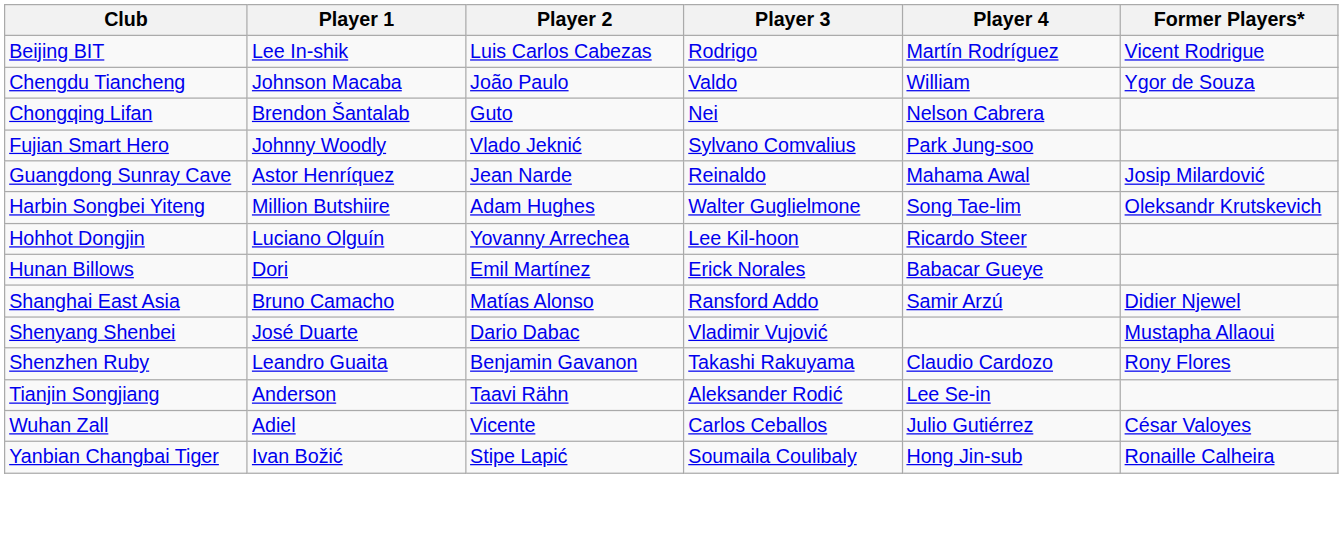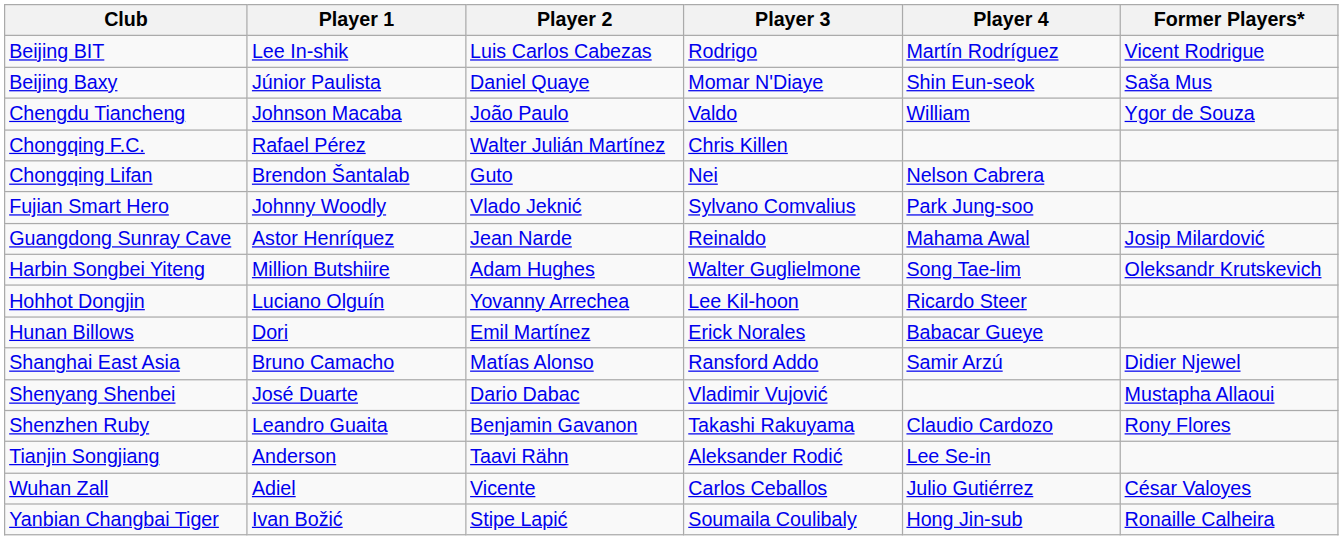 <table class="wikitable" border="1">
 <tr>
 <th width="190">Club</th>
 <th width="170">Player 1</th>
 <th width="170">Player 2</th>
 <th width="170">Player 3</th>
 <th width="170">Player 4</th>
 <th width="170">Former Players*</th>
 </tr>
 <tr>
 <td><a href='#'>Beijing BIT</a></td>
 <td> <a href='#'>Lee In-shik</a></td>
 <td> <a href='#'>Luis Carlos Cabezas</a></td>
 <td> <a href='#'>Rodrigo</a></td>
 <td> <a href='#'>Martín Rodríguez</a></td>
 <td> <a href='#'>Vicent Rodrigue</a></td>
 </tr>
 <tr>
+<td><a href='#'>Beijing Baxy</a></td>
+<td> <a href='#'>Júnior Paulista</a></td>
+<td> <a href='#'>Daniel Quaye</a></td>
+<td> <a href='#'>Momar N'Diaye</a></td>
+<td> <a href='#'>Shin Eun-seok</a></td>
+<td> <a href='#'>Saša Mus</a></td>
+</tr>
+<tr>
 <td><a href='#'>Chengdu Tiancheng</a></td>
 <td> <a href='#'>Johnson Macaba</a></td>
 <td> <a href='#'>João Paulo</a></td>
 <td> <a href='#'>Valdo</a></td>
 <td> <a href='#'>William</a></td>
 <td> <a href='#'>Ygor de Souza</a></td>
+</tr>
+<tr>
+<td><a href='#'>Chongqing F.C.</a></td>
+<td> <a href='#'>Rafael Pérez</a></td>
+<td> <a href='#'>Walter Julián Martínez</a></td>
+<td> <a href='#'>Chris Killen</a></td>
+<td></td>
+<td></td>
 </tr>
 <tr>
 <td><a href='#'>Chongqing Lifan</a></td>
 <td> <a href='#'>Brendon Šantalab</a></td>
 <td> <a href='#'>Guto</a></td>
 <td> <a href='#'>Nei</a></td>
 <td> <a href='#'>Nelson Cabrera</a></td>
 <td></td>
 </tr>
 <tr>
 <td><a href='#'>Fujian Smart Hero</a></td>
 <td> <a href='#'>Johnny Woodly</a></td>
 <td> <a href='#'>Vlado Jeknić</a></td>
 <td> <a href='#'>Sylvano Comvalius</a></td>
 <td> <a href='#'>Park Jung-soo</a></td>
 <td></td>
 </tr>
 <tr>
 <td><a href='#'>Guangdong Sunray Cave</a></td>
 <td> <a href='#'>Astor Henríquez</a></td>
 <td> <a href='#'>Jean Narde</a></td>
 <td> <a href='#'>Reinaldo</a></td>
 <td> <a href='#'>Mahama Awal</a></td>
 <td> <a href='#'>Josip Milardović</a></td>
 </tr>
 <tr>
 <td><a href='#'>Harbin Songbei Yiteng</a></td>
 <td> <a href='#'>Million Butshiire</a></td>
 <td> <a href='#'>Adam Hughes</a></td>
 <td> <a href='#'>Walter Guglielmone</a></td>
 <td> <a href='#'>Song Tae-lim</a></td>
 <td> <a href='#'>Oleksandr Krutskevich</a></td>
 </tr>
 <tr>
 <td><a href='#'>Hohhot Dongjin</a></td>
 <td> <a href='#'>Luciano Olguín</a></td>
 <td> <a href='#'>Yovanny Arrechea</a></td>
 <td> <a href='#'>Lee Kil-hoon</a></td>
 <td> <a href='#'>Ricardo Steer</a></td>
 <td></td>
 </tr>
 <tr>
 <td><a href='#'>Hunan Billows</a></td>
 <td> <a href='#'>Dori</a></td>
 <td> <a href='#'>Emil Martínez</a></td>
 <td> <a href='#'>Erick Norales</a></td>
 <td> <a href='#'>Babacar Gueye</a></td>
 <td></td>
 </tr>
 <tr>
 <td><a href='#'>Shanghai East Asia</a></td>
 <td> <a href='#'>Bruno Camacho</a></td>
 <td> <a href='#'>Matías Alonso</a></td>
 <td> <a href='#'>Ransford Addo</a></td>
 <td> <a href='#'>Samir Arzú</a></td>
 <td> <a href='#'>Didier Njewel</a></td>
 </tr>
 <tr>
 <td><a href='#'>Shenyang Shenbei</a></td>
 <td> <a href='#'>José Duarte</a></td>
 <td> <a href='#'>Dario Dabac</a></td>
 <td> <a href='#'>Vladimir Vujović</a></td>
 <td></td>
 <td> <a href='#'>Mustapha Allaoui</a></td>
 </tr>
 <tr>
 <td><a href='#'>Shenzhen Ruby</a></td>
 <td> <a href='#'>Leandro Guaita</a></td>
 <td> <a href='#'>Benjamin Gavanon</a></td>
 <td> <a href='#'>Takashi Rakuyama</a></td>
 <td> <a href='#'>Claudio Cardozo</a></td>
 <td> <a href='#'>Rony Flores</a></td>
 </tr>
 <tr>
 <td><a href='#'>Tianjin Songjiang</a></td>
 <td> <a href='#'>Anderson</a></td>
 <td> <a href='#'>Taavi Rähn</a></td>
 <td> <a href='#'>Aleksander Rodić</a></td>
 <td> <a href='#'>Lee Se-in</a></td>
 <td></td>
 </tr>
 <tr>
 <td><a href='#'>Wuhan Zall</a></td>
 <td> <a href='#'>Adiel</a></td>
 <td> <a href='#'>Vicente</a></td>
 <td> <a href='#'>Carlos Ceballos</a></td>
 <td> <a href='#'>Julio Gutiérrez</a></td>
 <td> <a href='#'>César Valoyes</a></td>
 </tr>
 <tr>
 <td><a href='#'>Yanbian Changbai Tiger</a></td>
 <td> <a href='#'>Ivan Božić</a></td>
 <td> <a href='#'>Stipe Lapić</a></td>
 <td> <a href='#'>Soumaila Coulibaly</a></td>
 <td> <a href='#'>Hong Jin-sub</a></td>
 <td> <a href='#'>Ronaille Calheira</a></td>
 </tr>
 </table>
